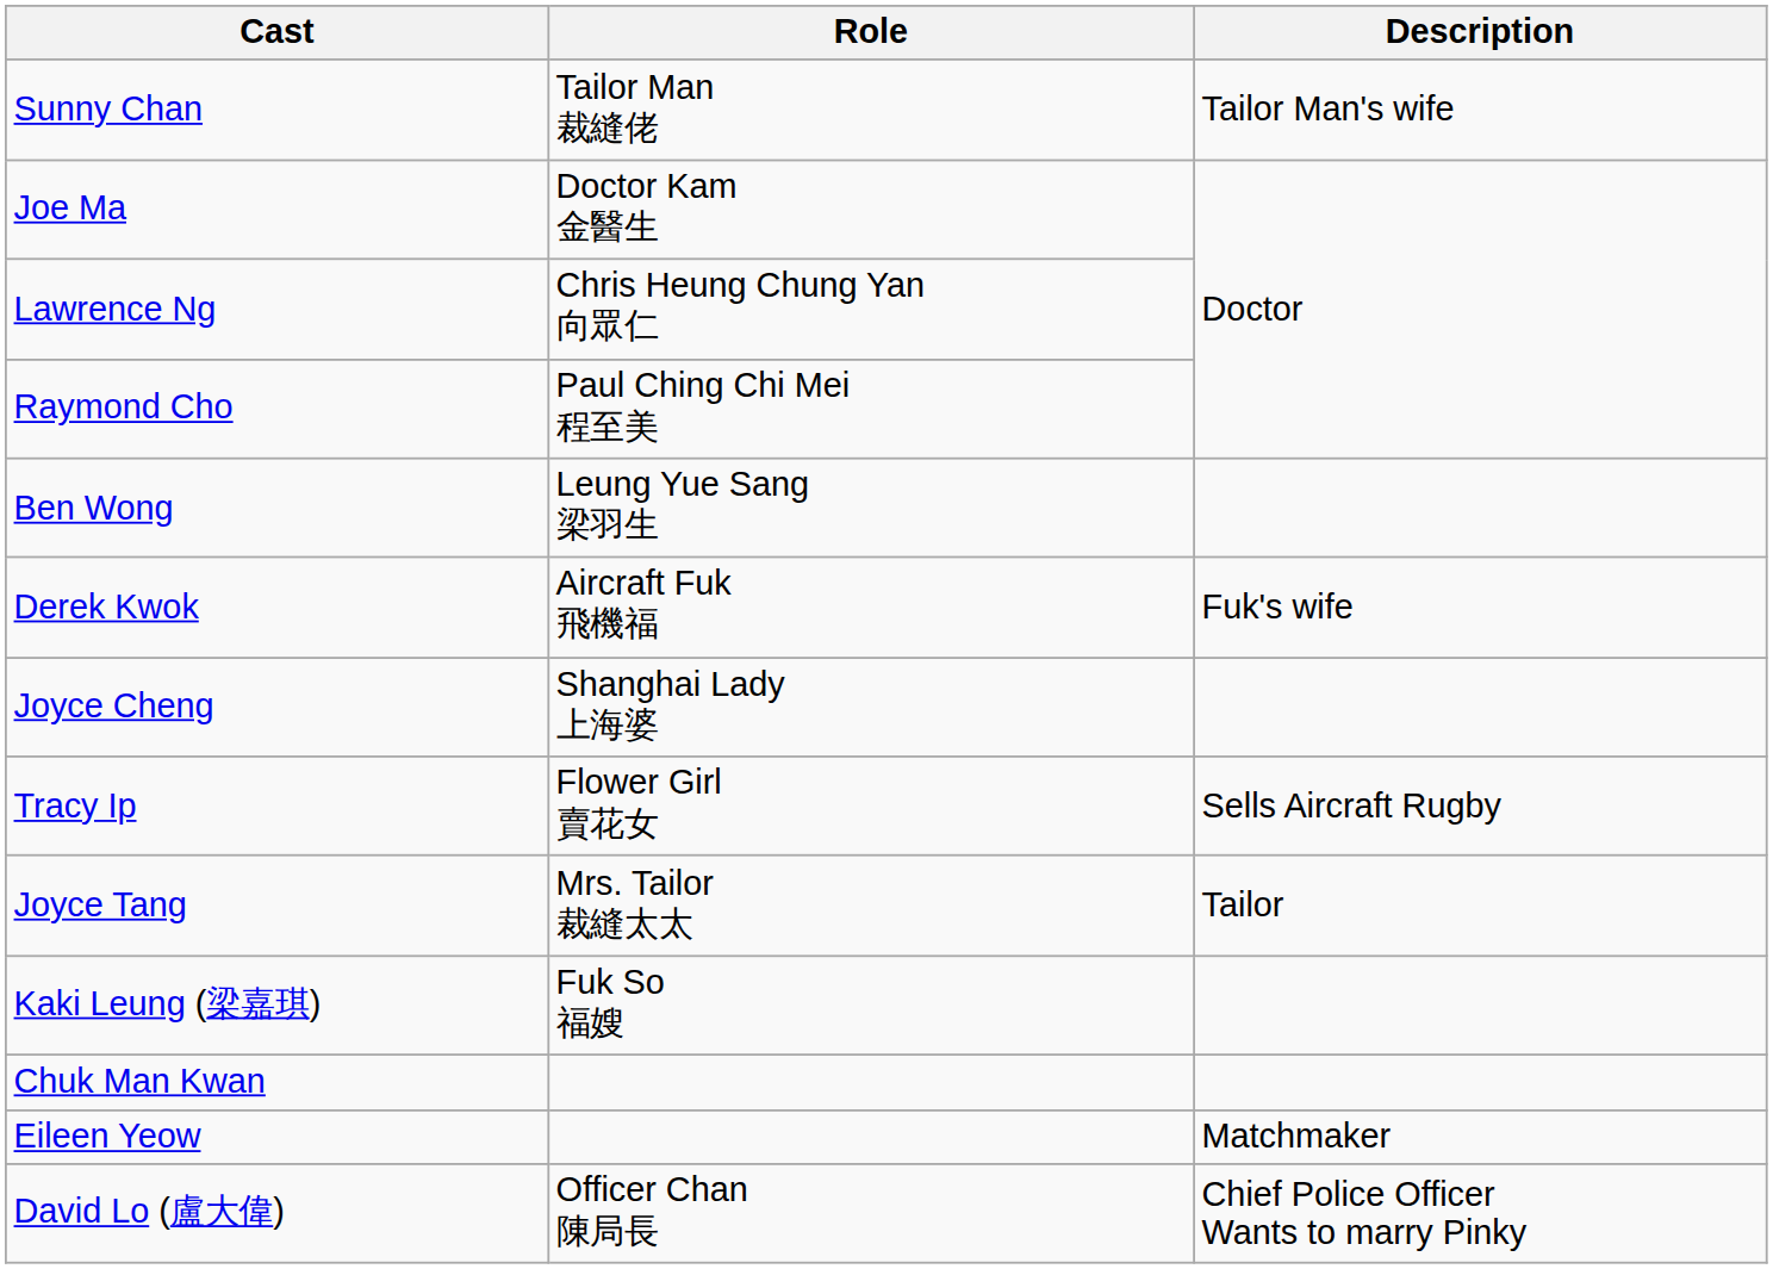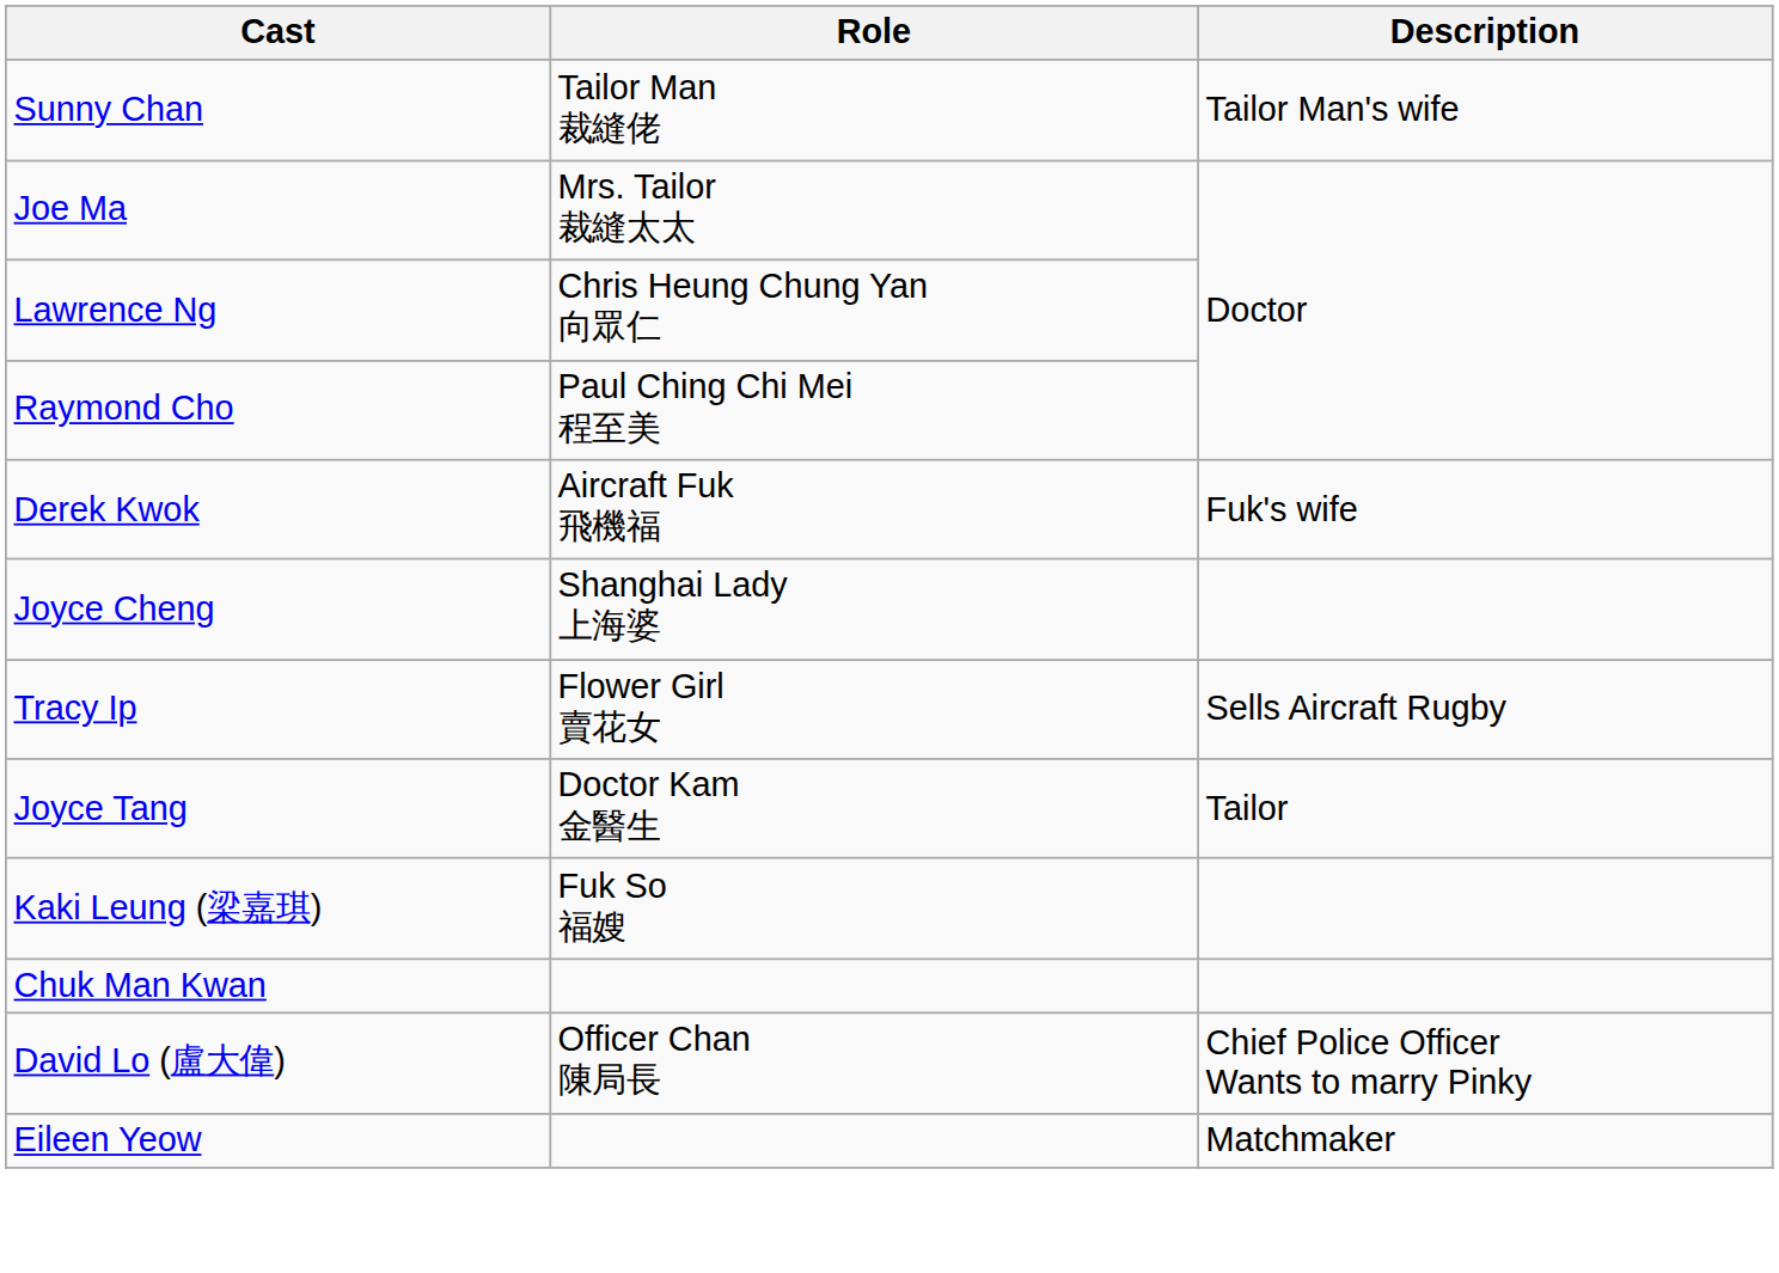 <table class="wikitable" width="65%">
 <tr>
 <th>Cast</th>
 <th>Role</th>
 <th>Description</th>
 </tr>
 <tr>
 <td><a href='#'>Sunny Chan</a></td>
 <td>Tailor Man<br>裁縫佬</td>
 <td>Tailor Man's wife</td>
 </tr>
 <tr>
 <td><a href='#'>Joe Ma</a></td>
-<td>Doctor Kam<br>金醫生</td>
+<td>Mrs. Tailor<br>裁縫太太</td>
 <td rowspan="3">Doctor</td>
 </tr>
 <tr>
 <td><a href='#'>Lawrence Ng</a></td>
 <td>Chris Heung Chung Yan<br>向眾仁</td>
 </tr>
 <tr>
 <td><a href='#'>Raymond Cho</a></td>
 <td>Paul Ching Chi Mei<br>程至美</td>
-</tr>
-<tr>
-<td><a href='#'>Ben Wong</a></td>
-<td>Leung Yue Sang<br>梁羽生</td>
-<td></td>
 </tr>
 <tr>
 <td><a href='#'>Derek Kwok</a></td>
 <td>Aircraft Fuk<br>飛機福</td>
 <td>Fuk's wife</td>
 </tr>
 <tr>
 <td><a href='#'>Joyce Cheng</a></td>
 <td>Shanghai Lady<br>上海婆</td>
 <td></td>
 </tr>
 <tr>
 <td><a href='#'>Tracy Ip</a></td>
 <td>Flower Girl<br>賣花女</td>
 <td>Sells Aircraft Rugby</td>
 </tr>
 <tr>
 <td><a href='#'>Joyce Tang</a></td>
-<td>Mrs. Tailor<br>裁縫太太</td>
+<td>Doctor Kam<br>金醫生</td>
 <td>Tailor</td>
 </tr>
 <tr>
 <td><a href='#'>Kaki Leung</a> (<a href='#'>梁嘉琪</a>)</td>
 <td>Fuk So<br>福嫂</td>
 <td></td>
 </tr>
 <tr>
 <td><a href='#'>Chuk Man Kwan</a></td>
 <td></td>
 <td></td>
 </tr>
 <tr>
+<td><a href='#'>David Lo</a> (<a href='#'>盧大偉</a>)</td>
+<td>Officer Chan<br>陳局長</td>
+<td>Chief Police Officer<br>Wants to marry Pinky</td>
+</tr>
+<tr>
 <td><a href='#'>Eileen Yeow</a></td>
 <td></td>
 <td>Matchmaker</td>
 </tr>
-<tr>
-<td><a href='#'>David Lo</a> (<a href='#'>盧大偉</a>)</td>
-<td>Officer Chan<br>陳局長</td>
-<td>Chief Police Officer<br>Wants to marry Pinky</td>
-</tr>
 </table>
